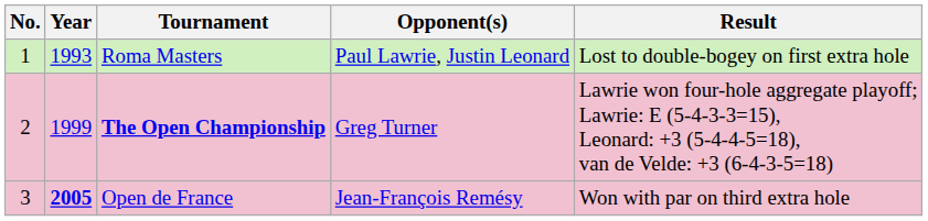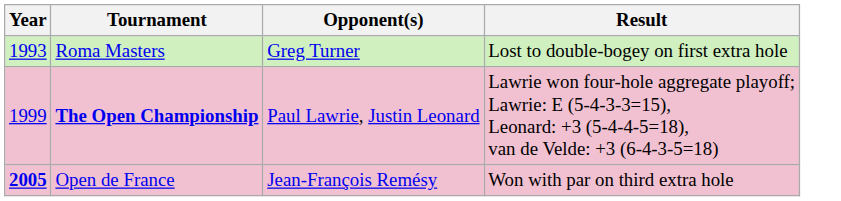 <table class="wikitable" style="font-size:95%;">
 <tr>
-<th>No.</th>
 <th>Year</th>
 <th>Tournament</th>
 <th>Opponent(s)</th>
 <th>Result</th>
 </tr>
 <tr style="background:#D0F0C0;">
-<td align=center>1</td>
 <td><a href='#'>1993</a></td>
 <td><a href='#'>Roma Masters</a></td>
-<td> <a href='#'>Paul Lawrie</a>,  <a href='#'>Justin Leonard</a></td>
+<td> <a href='#'>Greg Turner</a></td>
 <td>Lost to double-bogey on first extra hole</td>
 </tr>
 <tr style="background:#F2C1D1;">
-<td align=center>2</td>
 <td><a href='#'>1999</a></td>
 <td><strong><a href='#'>The Open Championship</a></strong></td>
-<td> <a href='#'>Greg Turner</a></td>
+<td> <a href='#'>Paul Lawrie</a>,  <a href='#'>Justin Leonard</a></td>
 <td>Lawrie won four-hole aggregate playoff;<br>Lawrie: E (5-4-3-3=15),<br>Leonard: +3 (5-4-4-5=18),<br>van de Velde: +3 (6-4-3-5=18)</td>
 </tr>
 <tr style="background:#F2C1D1;">
-<td align=center>3</td>
 <td><strong><a href='#'>2005</a></strong></td>
 <td><a href='#'>Open de France</a></td>
 <td> <a href='#'>Jean-François Remésy</a></td>
 <td>Won with par on third extra hole</td>
 </tr>
 </table>
